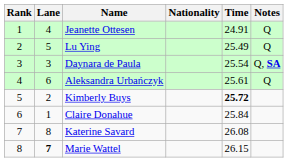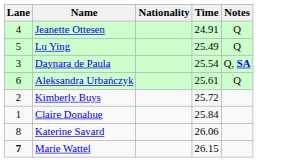 <table class="wikitable sortable" style="text-align:center">
 <tr>
-<th>Rank</th>
 <th>Lane</th>
 <th>Name</th>
 <th>Nationality</th>
 <th>Time</th>
 <th>Notes</th>
 </tr>
 <tr bgcolor=ccffcc>
-<td>1</td>
 <td>4</td>
 <td align=left><a href='#'>Jeanette Ottesen</a></td>
 <td align=left></td>
 <td>24.91</td>
 <td>Q</td>
 </tr>
 <tr bgcolor=ccffcc>
-<td>2</td>
 <td>5</td>
 <td align=left><a href='#'>Lu Ying</a></td>
 <td align=left></td>
 <td>25.49</td>
 <td>Q</td>
 </tr>
 <tr bgcolor=ccffcc>
 <td>3</td>
-<td>3</td>
 <td align=left><a href='#'>Daynara de Paula</a></td>
 <td align=left></td>
 <td>25.54</td>
 <td>Q, <strong><a href='#'>SA</a></strong></td>
 </tr>
 <tr bgcolor=ccffcc>
-<td>4</td>
 <td>6</td>
 <td align=left><a href='#'>Aleksandra Urbańczyk</a></td>
 <td align=left></td>
 <td>25.61</td>
 <td>Q</td>
 </tr>
 <tr>
-<td>5</td>
 <td>2</td>
 <td align=left><a href='#'>Kimberly Buys</a></td>
 <td align=left></td>
-<td><strong>25.72</strong></td>
+<td>25.72</td>
 <td></td>
 </tr>
 <tr>
-<td>6</td>
 <td>1</td>
 <td align=left><a href='#'>Claire Donahue</a></td>
 <td align=left></td>
 <td>25.84</td>
 <td></td>
 </tr>
 <tr>
-<td>7</td>
 <td>8</td>
 <td align=left><a href='#'>Katerine Savard</a></td>
 <td align=left></td>
-<td>26.08</td>
+<td>26.06</td>
 <td></td>
 </tr>
 <tr>
-<td>8</td>
 <td><strong>7</strong></td>
 <td align=left><a href='#'>Marie Wattel</a></td>
 <td align=left></td>
 <td>26.15</td>
 <td></td>
 </tr>
 </table>
